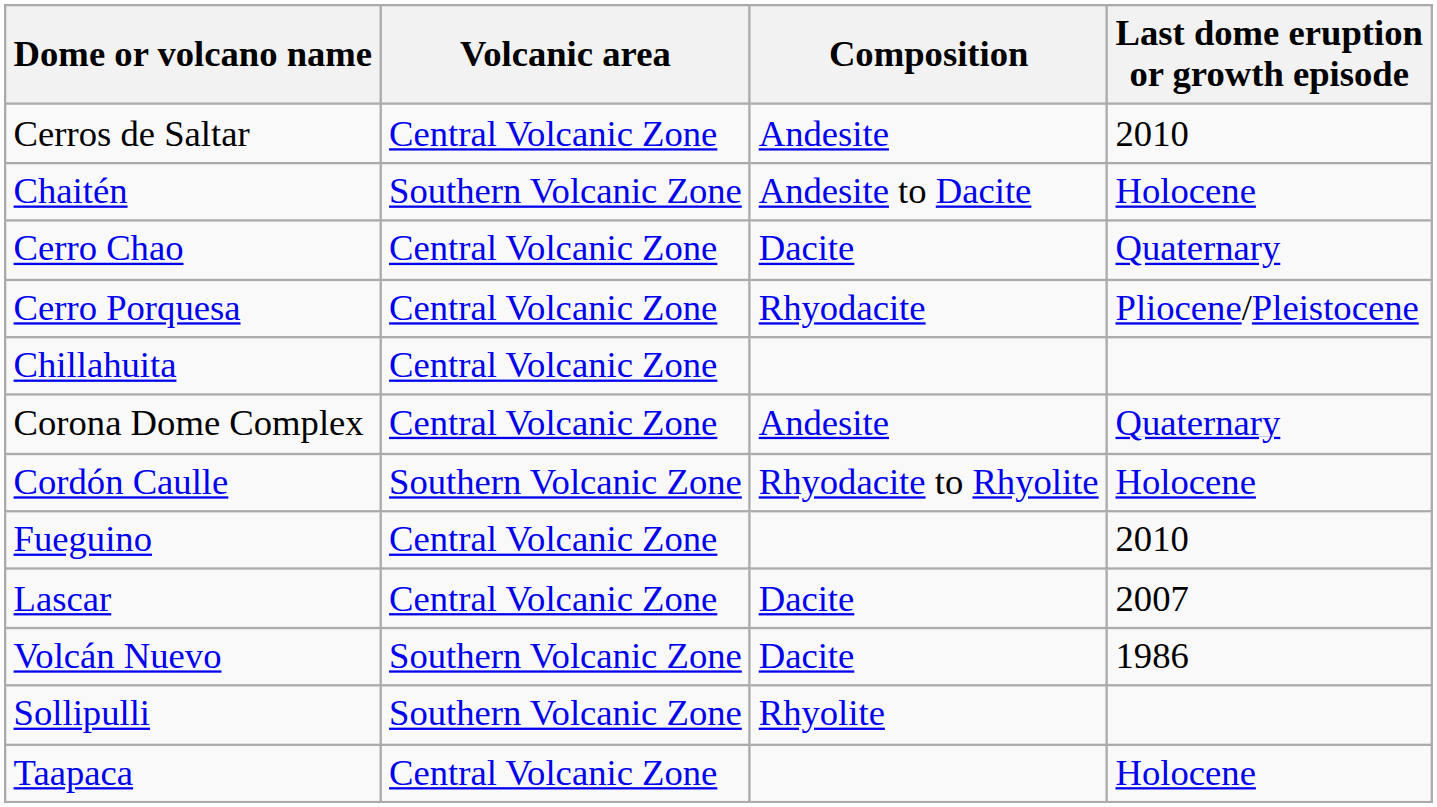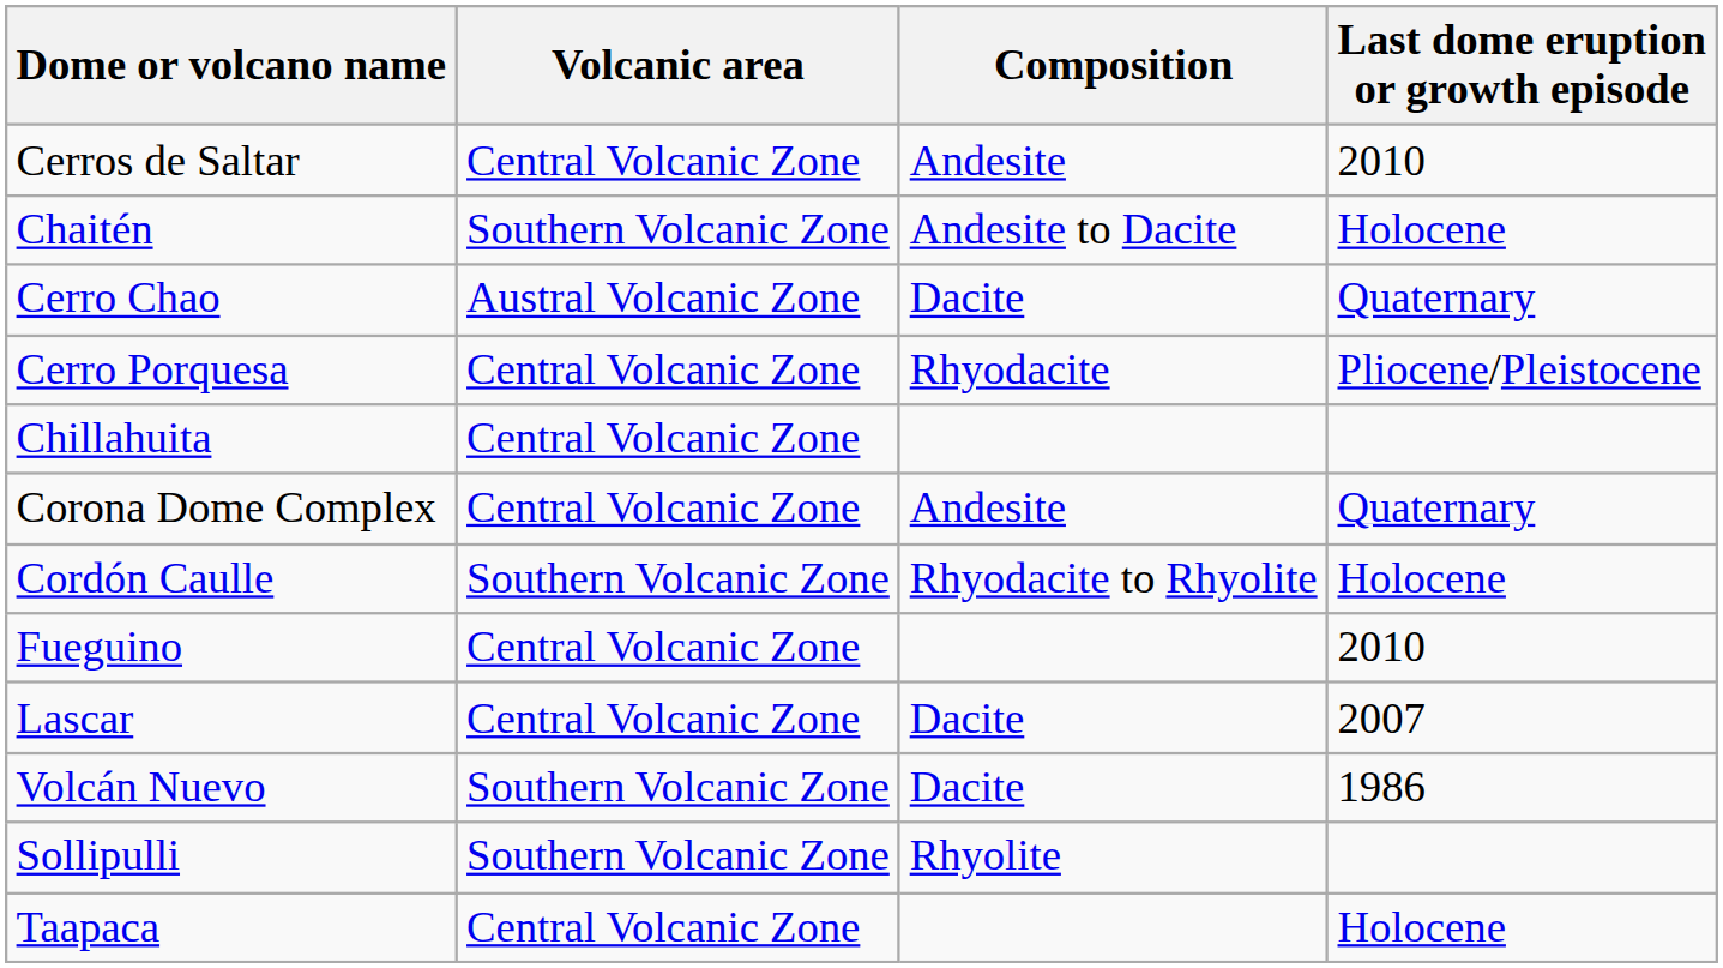 <table class="wikitable sortable">
 <tr>
 <th>Dome or volcano name</th>
 <th>Volcanic area</th>
 <th>Composition</th>
 <th>Last dome eruption<br>or growth episode</th>
 </tr>
 <tr>
 <td>Cerros de Saltar</td>
 <td><a href='#'>Central Volcanic Zone</a></td>
 <td><a href='#'>Andesite</a></td>
 <td>2010</td>
 </tr>
 <tr>
 <td><a href='#'>Chaitén</a></td>
 <td><a href='#'>Southern Volcanic Zone</a></td>
 <td><a href='#'>Andesite</a> to <a href='#'>Dacite</a></td>
 <td><a href='#'>Holocene</a></td>
 </tr>
 <tr>
 <td><a href='#'>Cerro Chao</a></td>
-<td><a href='#'>Central Volcanic Zone</a></td>
+<td><a href='#'>Austral Volcanic Zone</a></td>
 <td><a href='#'>Dacite</a></td>
 <td><a href='#'>Quaternary</a></td>
 </tr>
 <tr>
 <td><a href='#'>Cerro Porquesa</a></td>
 <td><a href='#'>Central Volcanic Zone</a></td>
 <td><a href='#'>Rhyodacite</a></td>
 <td><a href='#'>Pliocene</a>/<a href='#'>Pleistocene</a></td>
 </tr>
 <tr>
 <td><a href='#'>Chillahuita</a></td>
 <td><a href='#'>Central Volcanic Zone</a></td>
 <td></td>
 <td></td>
 </tr>
 <tr>
 <td>Corona Dome Complex</td>
 <td><a href='#'>Central Volcanic Zone</a></td>
 <td><a href='#'>Andesite</a></td>
 <td><a href='#'>Quaternary</a></td>
 </tr>
 <tr>
 <td><a href='#'>Cordón Caulle</a></td>
 <td><a href='#'>Southern Volcanic Zone</a></td>
 <td><a href='#'>Rhyodacite</a> to <a href='#'>Rhyolite</a></td>
 <td><a href='#'>Holocene</a></td>
 </tr>
 <tr>
 <td><a href='#'>Fueguino</a></td>
 <td><a href='#'>Central Volcanic Zone</a></td>
 <td></td>
 <td>2010</td>
 </tr>
 <tr>
 <td><a href='#'>Lascar</a></td>
 <td><a href='#'>Central Volcanic Zone</a></td>
 <td><a href='#'>Dacite</a></td>
 <td>2007</td>
 </tr>
 <tr>
 <td><a href='#'>Volcán Nuevo</a></td>
 <td><a href='#'>Southern Volcanic Zone</a></td>
 <td><a href='#'>Dacite</a></td>
 <td>1986</td>
 </tr>
 <tr>
 <td><a href='#'>Sollipulli</a></td>
 <td><a href='#'>Southern Volcanic Zone</a></td>
 <td><a href='#'>Rhyolite</a></td>
 <td></td>
 </tr>
 <tr>
 <td><a href='#'>Taapaca</a></td>
 <td><a href='#'>Central Volcanic Zone</a></td>
 <td></td>
 <td><a href='#'>Holocene</a></td>
 </tr>
 </table>
